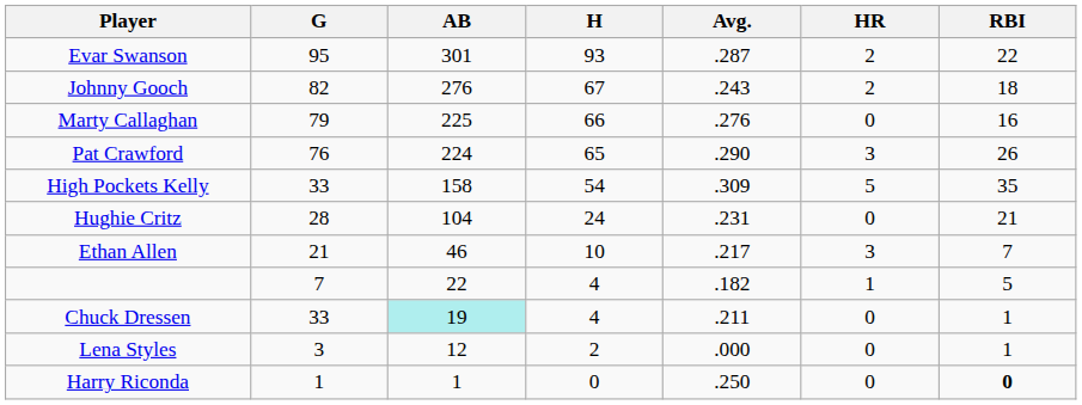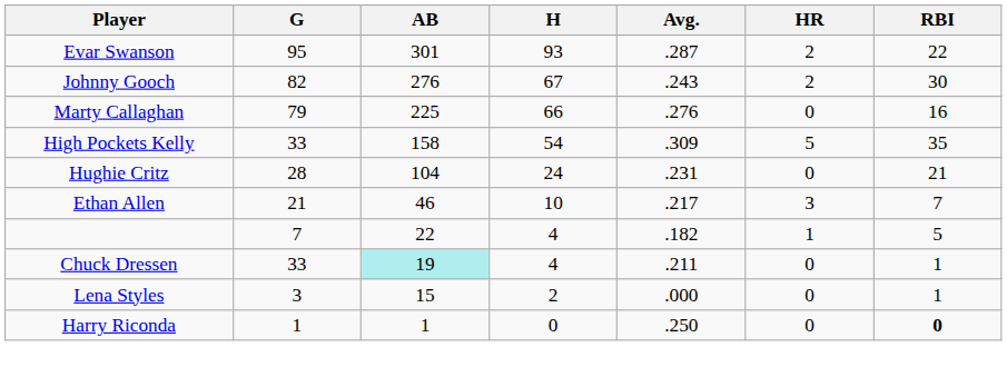 <table class="wikitable sortable">
 <tr>
 <th bgcolor="#DDDDFF" width="16%">Player</th>
 <th bgcolor="#DDDDFF" width="9%">G</th>
 <th bgcolor="#DDDDFF" width="9%">AB</th>
 <th bgcolor="#DDDDFF" width="9%">H</th>
 <th bgcolor="#DDDDFF" width="9%">Avg.</th>
 <th bgcolor="#DDDDFF" width="9%">HR</th>
 <th bgcolor="#DDDDFF" width="9%">RBI</th>
 </tr>
 <tr align="center">
 <td><a href='#'>Evar Swanson</a></td>
 <td>95</td>
 <td>301</td>
 <td>93</td>
 <td>.287</td>
 <td>2</td>
 <td>22</td>
 </tr>
 <tr align=center>
 <td><a href='#'>Johnny Gooch</a></td>
 <td>82</td>
 <td>276</td>
 <td>67</td>
 <td>.243</td>
 <td>2</td>
-<td>18</td>
+<td>30</td>
 </tr>
 <tr align=center>
 <td><a href='#'>Marty Callaghan</a></td>
 <td>79</td>
 <td>225</td>
 <td>66</td>
 <td>.276</td>
 <td>0</td>
 <td>16</td>
-</tr>
-<tr align=center>
-<td><a href='#'>Pat Crawford</a></td>
-<td>76</td>
-<td>224</td>
-<td>65</td>
-<td>.290</td>
-<td>3</td>
-<td>26</td>
 </tr>
 <tr align=center>
 <td><a href='#'>High Pockets Kelly</a></td>
 <td>33</td>
 <td>158</td>
 <td>54</td>
 <td>.309</td>
 <td>5</td>
 <td>35</td>
 </tr>
 <tr align=center>
 <td><a href='#'>Hughie Critz</a></td>
 <td>28</td>
 <td>104</td>
 <td>24</td>
 <td>.231</td>
 <td>0</td>
 <td>21</td>
 </tr>
 <tr align=center>
 <td><a href='#'>Ethan Allen</a></td>
 <td>21</td>
 <td>46</td>
 <td>10</td>
 <td>.217</td>
 <td>3</td>
 <td>7</td>
 </tr>
 <tr align=center>
 <td></td>
 <td>7</td>
 <td>22</td>
 <td>4</td>
 <td>.182</td>
 <td>1</td>
 <td>5</td>
 </tr>
 <tr align="center">
 <td><a href='#'>Chuck Dressen</a></td>
 <td>33</td>
 <td style="background: paleturquoise;">19</td>
 <td>4</td>
 <td>.211</td>
 <td>0</td>
 <td>1</td>
 </tr>
 <tr align=center>
 <td><a href='#'>Lena Styles</a></td>
 <td>3</td>
-<td>12</td>
+<td>15</td>
 <td>2</td>
 <td>.000</td>
 <td>0</td>
 <td>1</td>
 </tr>
 <tr align=center>
 <td><a href='#'>Harry Riconda</a></td>
 <td>1</td>
 <td>1</td>
 <td>0</td>
 <td>.250</td>
 <td>0</td>
 <td><strong>0</strong></td>
 </tr>
 </table>
